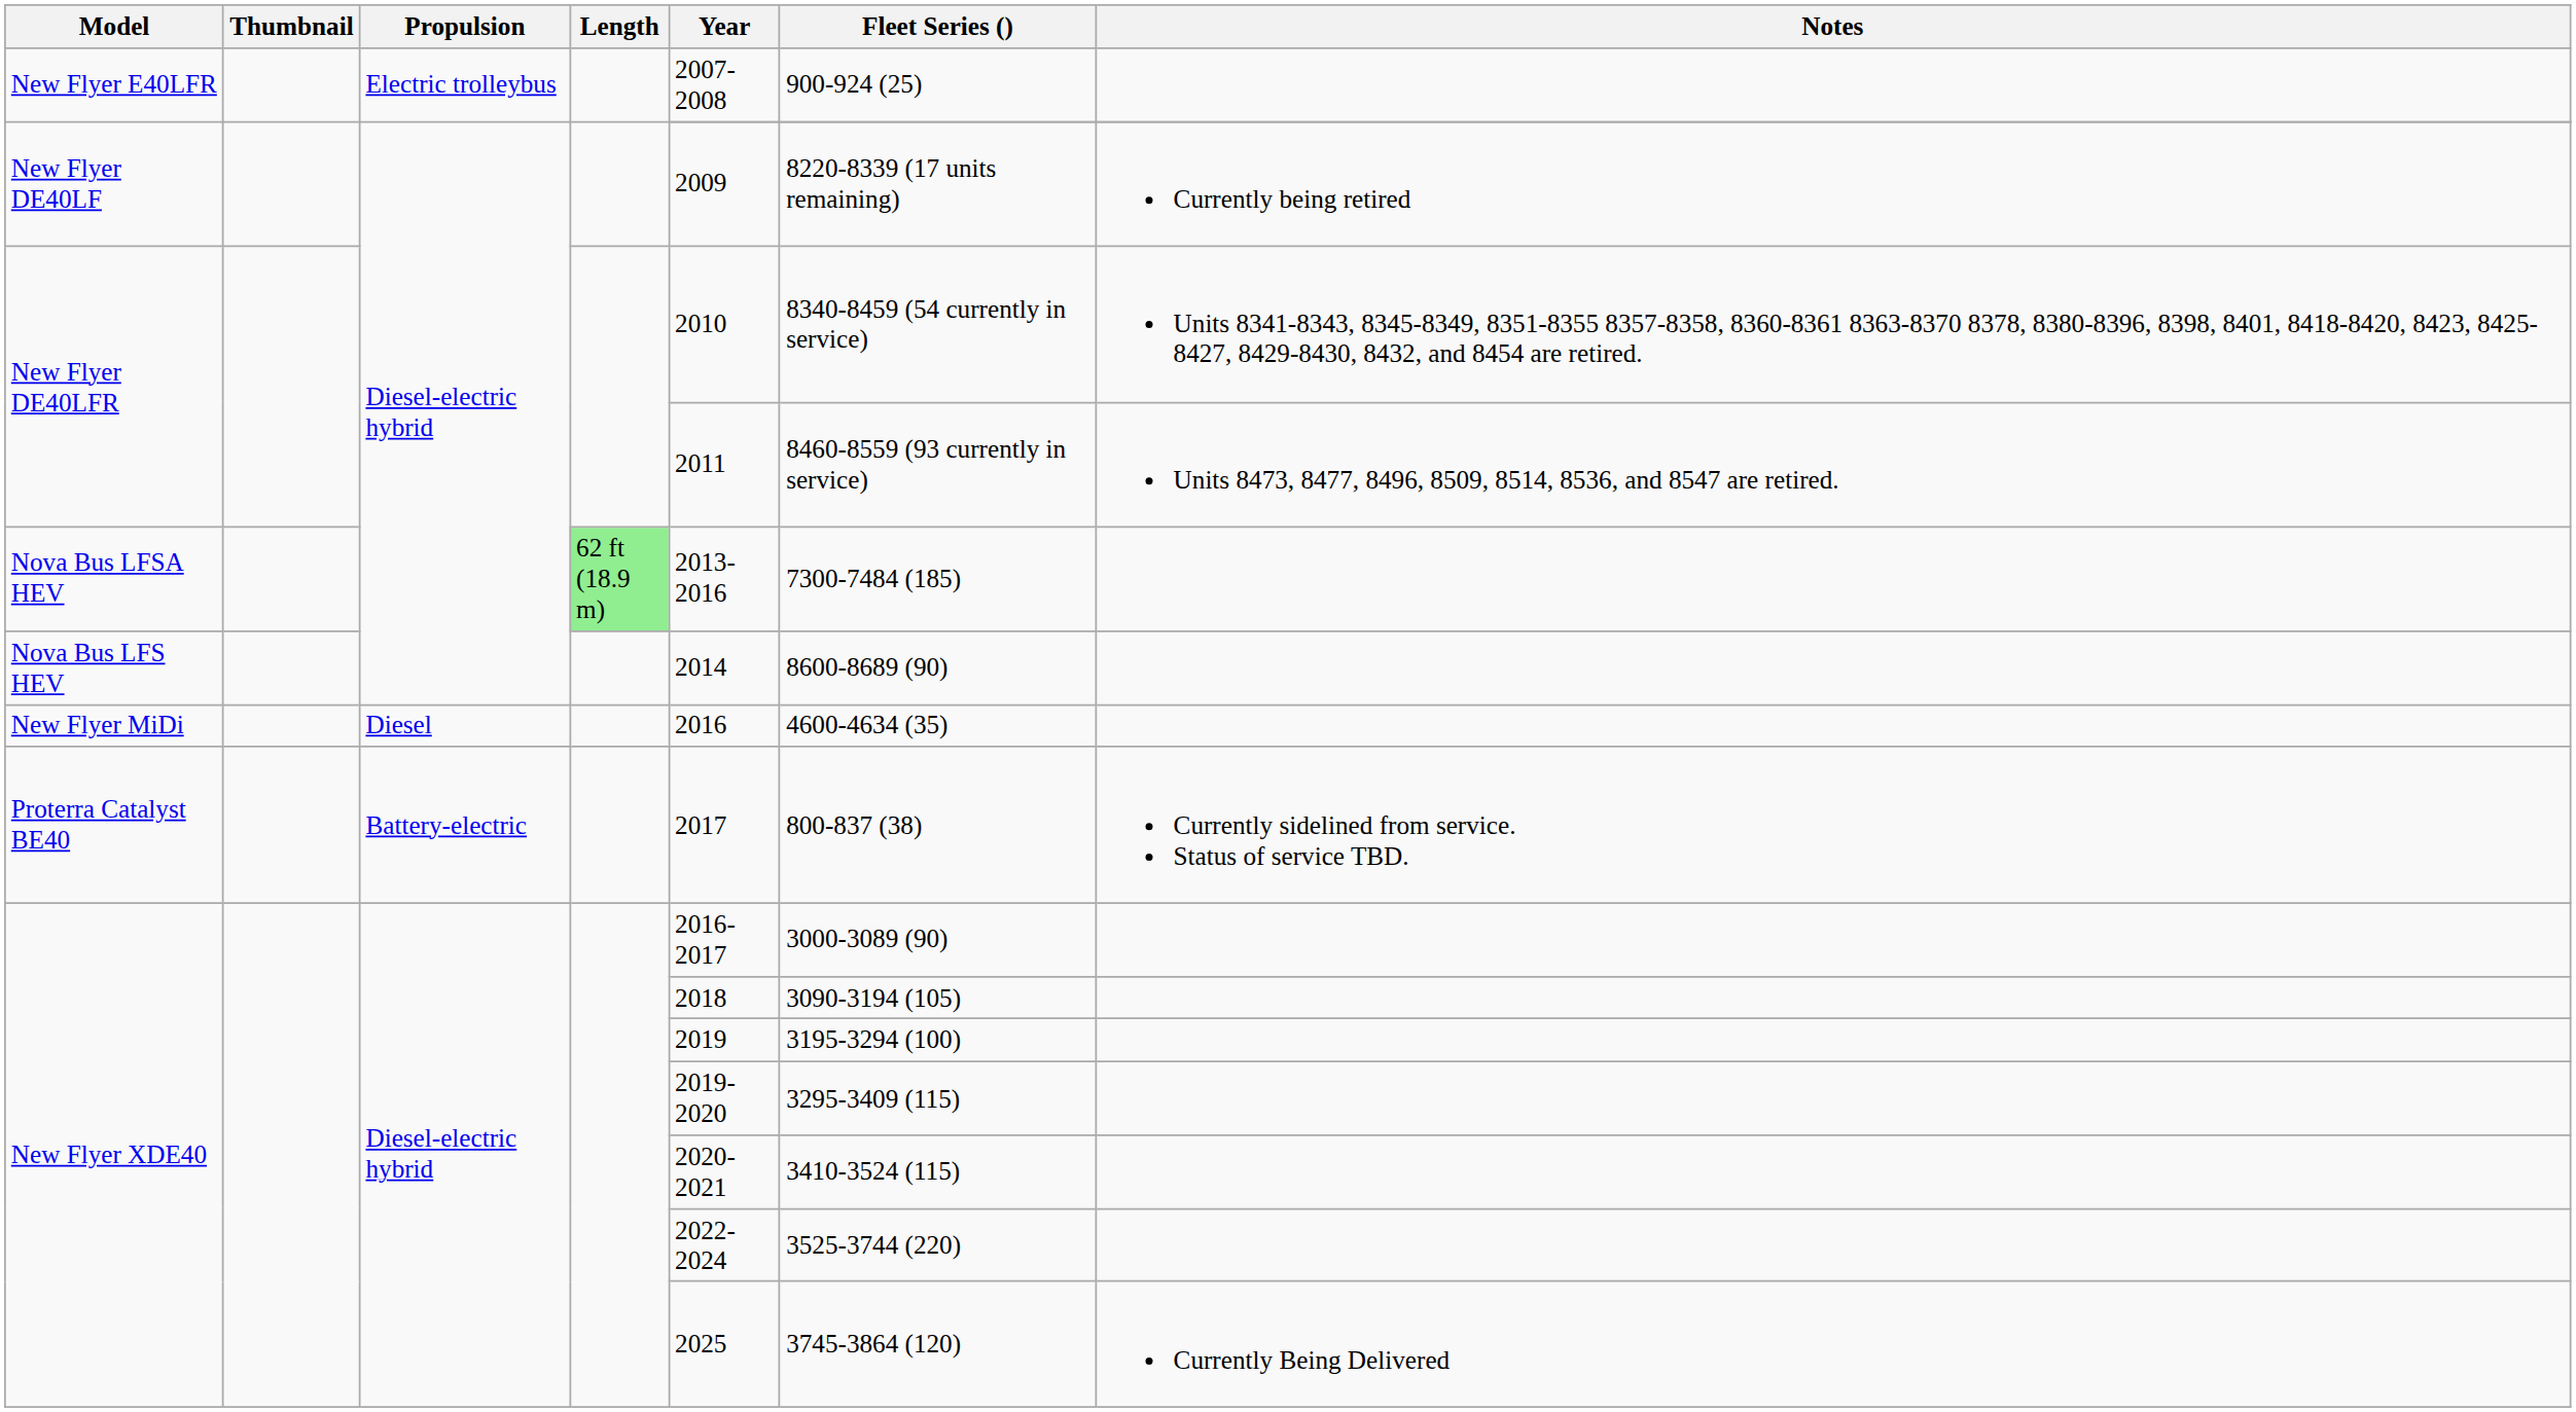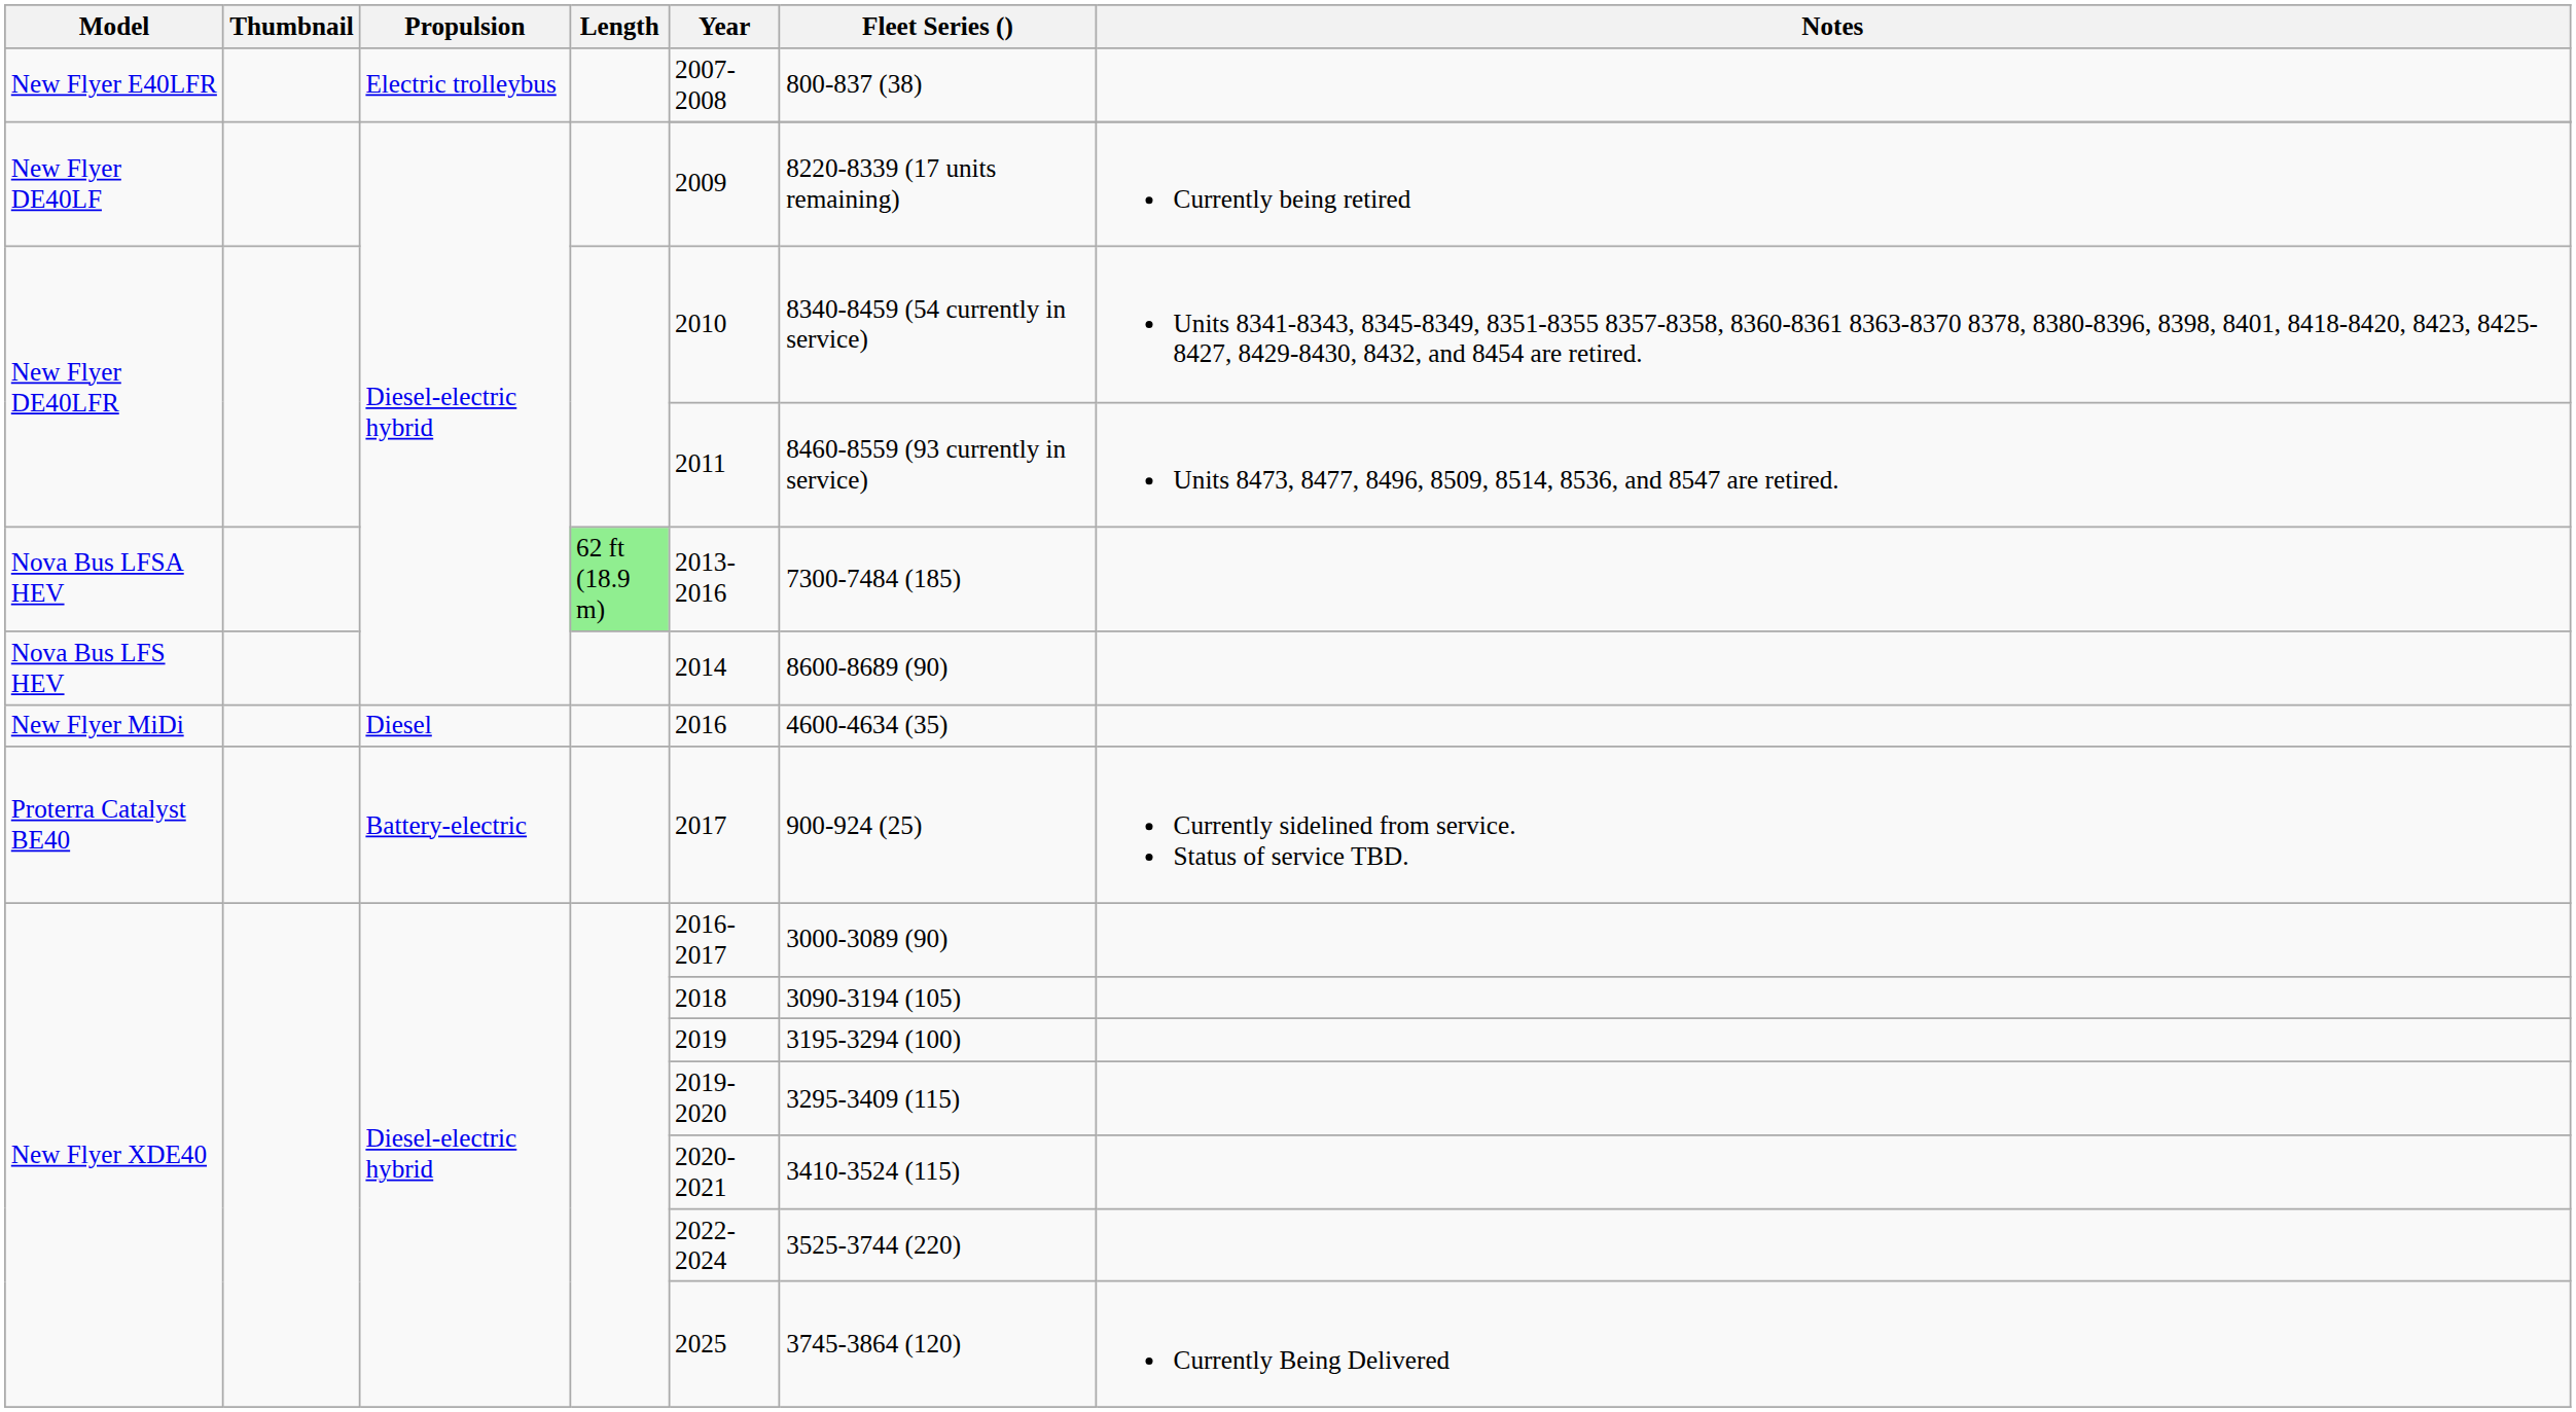 <table class="wikitable sortable" style="width:90%; font-size:90%">
 <tr>
 <th>Model</th>
 <th>Thumbnail</th>
 <th>Propulsion</th>
 <th>Length</th>
 <th>Year</th>
 <th>Fleet Series ()</th>
 <th>Notes</th>
 </tr>
 <tr>
 <td><a href='#'>New Flyer E40LFR</a></td>
 <td></td>
 <td><a href='#'>Electric trolleybus</a></td>
 <td></td>
 <td>2007-2008</td>
-<td>900-924 (25)</td>
+<td>800-837 (38)</td>
 <td></td>
 </tr>
 <tr>
 <td rowspan="2"><a href='#'>New Flyer DE40LF</a></td>
 <td rowspan="2"></td>
 <td rowspan="6"><a href='#'>Diesel-electric hybrid</a></td>
 <td rowspan="2"></td>
 </tr>
 <tr>
 <td>2009</td>
 <td>8220-8339 (17 units remaining)</td>
 <td><br><ul><li>Currently being retired</li></ul></td>
 </tr>
 <tr>
 <td rowspan="2"><a href='#'>New Flyer DE40LFR</a></td>
 <td rowspan="2"></td>
 <td rowspan="2"></td>
 <td>2010</td>
 <td>8340-8459 (54 currently in service)</td>
 <td><br><ul><li>Units 8341-8343, 8345-8349, 8351-8355 8357-8358, 8360-8361 8363-8370 8378, 8380-8396, 8398, 8401, 8418-8420, 8423, 8425-8427, 8429-8430, 8432, and 8454 are retired.</li></ul></td>
 </tr>
 <tr>
 <td>2011</td>
 <td>8460-8559 (93 currently in service)</td>
 <td><br><ul><li>Units 8473, 8477, 8496, 8509, 8514, 8536, and 8547 are retired.</li></ul></td>
 </tr>
 <tr>
 <td><a href='#'>Nova Bus LFSA HEV</a></td>
 <td></td>
 <td style="background: lightgreen;">62 ft<br>(18.9 m)</td>
 <td>2013-2016</td>
 <td>7300-7484 (185)</td>
 <td></td>
 </tr>
 <tr>
 <td><a href='#'>Nova Bus LFS HEV</a></td>
 <td></td>
 <td></td>
 <td>2014</td>
 <td>8600-8689 (90)</td>
 <td></td>
 </tr>
 <tr>
 <td><a href='#'>New Flyer MiDi</a></td>
 <td></td>
 <td><a href='#'>Diesel</a></td>
 <td></td>
 <td>2016</td>
 <td>4600-4634 (35)</td>
 <td></td>
 </tr>
 <tr>
 <td><a href='#'>Proterra Catalyst BE40</a></td>
 <td></td>
 <td><a href='#'>Battery-electric</a></td>
 <td></td>
 <td>2017</td>
-<td>800-837 (38)</td>
+<td>900-924 (25)</td>
 <td><br><ul><li>Currently sidelined from service.</li><li>Status of service TBD.</li></ul></td>
 </tr>
 <tr>
 <td rowspan="7"><a href='#'>New Flyer XDE40</a></td>
 <td rowspan="7"></td>
 <td rowspan="7"><a href='#'>Diesel-electric hybrid</a></td>
 <td rowspan="7"></td>
 <td>2016-2017</td>
 <td>3000-3089 (90)</td>
 <td></td>
 </tr>
 <tr>
 <td>2018</td>
 <td>3090-3194 (105)</td>
 <td></td>
 </tr>
 <tr>
 <td>2019</td>
 <td>3195-3294 (100)</td>
 <td></td>
 </tr>
 <tr>
 <td>2019-2020</td>
 <td>3295-3409 (115)</td>
 <td></td>
 </tr>
 <tr>
 <td>2020-2021</td>
 <td>3410-3524 (115)</td>
 <td></td>
 </tr>
 <tr>
 <td>2022-2024</td>
 <td>3525-3744 (220)</td>
 <td></td>
 </tr>
 <tr>
 <td>2025</td>
 <td>3745-3864 (120)</td>
 <td><br><ul><li>Currently Being Delivered</li></ul></td>
 </tr>
 </table>
